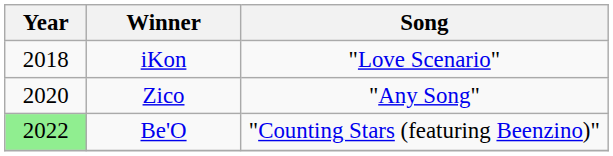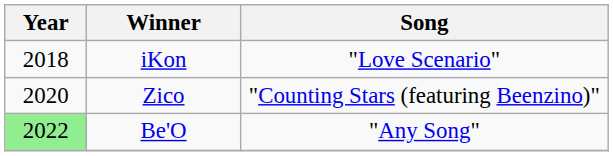 <table class="wikitable" style="text-align: center">
 <tr>
 <th width="50">Year</th>
 <th width="100">Winner</th>
 <th width="250">Song</th>
 </tr>
 <tr>
 <td>2018</td>
 <td><a href='#'>iKon</a></td>
 <td>"<a href='#'>Love Scenario</a>"</td>
 </tr>
 <tr>
 <td>2020</td>
 <td><a href='#'>Zico</a></td>
-<td>"<a href='#'>Any Song</a>"</td>
+<td>"<a href='#'>Counting Stars</a> (featuring <a href='#'>Beenzino</a>)"</td>
 </tr>
 <tr>
 <td style="background: lightgreen;">2022</td>
 <td><a href='#'>Be'O</a></td>
-<td>"<a href='#'>Counting Stars</a> (featuring <a href='#'>Beenzino</a>)"</td>
+<td>"<a href='#'>Any Song</a>"</td>
 </tr>
 <tr>
 </tr>
 </table>
